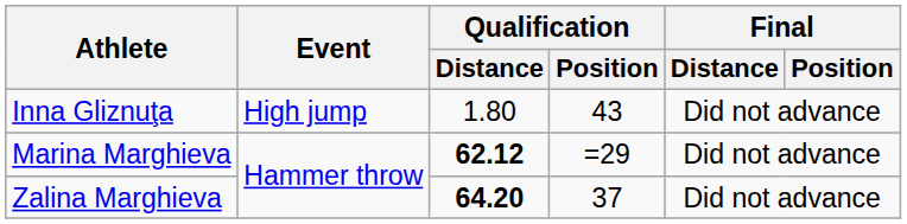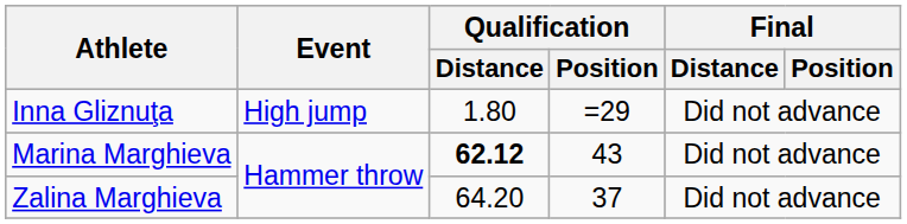 <table class=wikitable style="font-size:90%">
 <tr>
 <th rowspan="2">Athlete</th>
 <th rowspan="2">Event</th>
 <th colspan="2">Qualification</th>
 <th colspan="2">Final</th>
 </tr>
 <tr style="font-size:95%">
 <th>Distance</th>
 <th>Position</th>
 <th>Distance</th>
 <th>Position</th>
 </tr>
 <tr align=center>
 <td align=left><a href='#'>Inna Gliznuţa</a></td>
 <td align=left><a href='#'>High jump</a></td>
 <td>1.80</td>
-<td>43</td>
+<td>=29</td>
 <td colspan=2>Did not advance</td>
 </tr>
 <tr align=center>
 <td align=left><a href='#'>Marina Marghieva</a></td>
 <td align=left rowspan=2><a href='#'>Hammer throw</a></td>
 <td><strong>62.12</strong></td>
-<td>=29</td>
+<td>43</td>
 <td colspan=2>Did not advance</td>
 </tr>
 <tr align=center>
 <td align=left><a href='#'>Zalina Marghieva</a></td>
-<td><strong>64.20</strong></td>
+<td>64.20</td>
 <td>37</td>
 <td colspan=2>Did not advance</td>
 </tr>
 </table>
